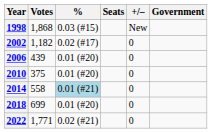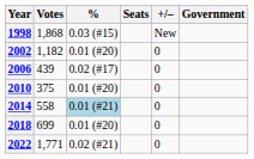 <table class="wikitable">
 <tr>
 <th>Year</th>
 <th>Votes</th>
 <th>%</th>
 <th>Seats</th>
 <th>+/–</th>
 <th>Government</th>
 </tr>
 <tr>
 <th><a href='#'>1998</a></th>
 <td>1,868</td>
 <td>0.03 (#15)</td>
 <td></td>
 <td>New</td>
 <td></td>
 </tr>
 <tr>
 <th><a href='#'>2002</a></th>
 <td>1,182</td>
-<td>0.02 (#17)</td>
+<td>0.01 (#20)</td>
 <td></td>
 <td> 0</td>
 <td></td>
 </tr>
 <tr>
 <th><a href='#'>2006</a></th>
 <td>439</td>
-<td>0.01 (#20)</td>
+<td>0.02 (#17)</td>
 <td></td>
 <td> 0</td>
 <td></td>
 </tr>
 <tr>
 <th><a href='#'>2010</a></th>
 <td>375</td>
 <td>0.01 (#20)</td>
 <td></td>
 <td> 0</td>
 <td></td>
 </tr>
 <tr>
 <th><a href='#'>2014</a></th>
 <td>558</td>
 <td style="background: lightblue;">0.01 (#21)</td>
 <td></td>
 <td> 0</td>
 <td></td>
 </tr>
 <tr>
 <th><a href='#'>2018</a></th>
 <td>699</td>
 <td>0.01 (#20)</td>
 <td></td>
 <td> 0</td>
 <td></td>
 </tr>
 <tr>
 <th><a href='#'>2022</a></th>
 <td>1,771</td>
 <td>0.02 (#21)</td>
 <td></td>
 <td> 0</td>
 <td></td>
 </tr>
 </table>
